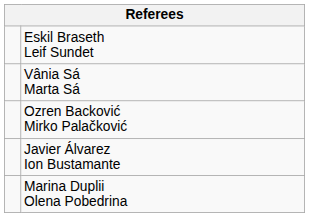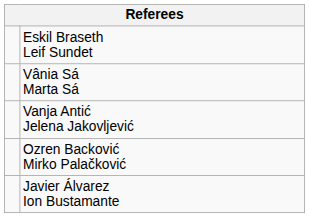 <table class="wikitable" style="width: 350px;">
 <tr>
 <th colspan=2>Referees</th>
 </tr>
 <tr>
 <td></td>
 <td>Eskil Braseth<br>Leif Sundet</td>
 </tr>
 <tr>
 <td></td>
 <td>Vânia Sá<br>Marta Sá</td>
 </tr>
 <tr>
 <td></td>
+<td>Vanja Antić<br>Jelena Jakovljević</td>
+</tr>
+<tr>
+<td></td>
 <td>Ozren Backović<br>Mirko Palačković</td>
 </tr>
 <tr>
 <td></td>
 <td>Javier Álvarez<br>Ion Bustamante</td>
 </tr>
-<tr>
-<td></td>
-<td>Marina Duplii<br>Olena Pobedrina</td>
-</tr>
 </table>
